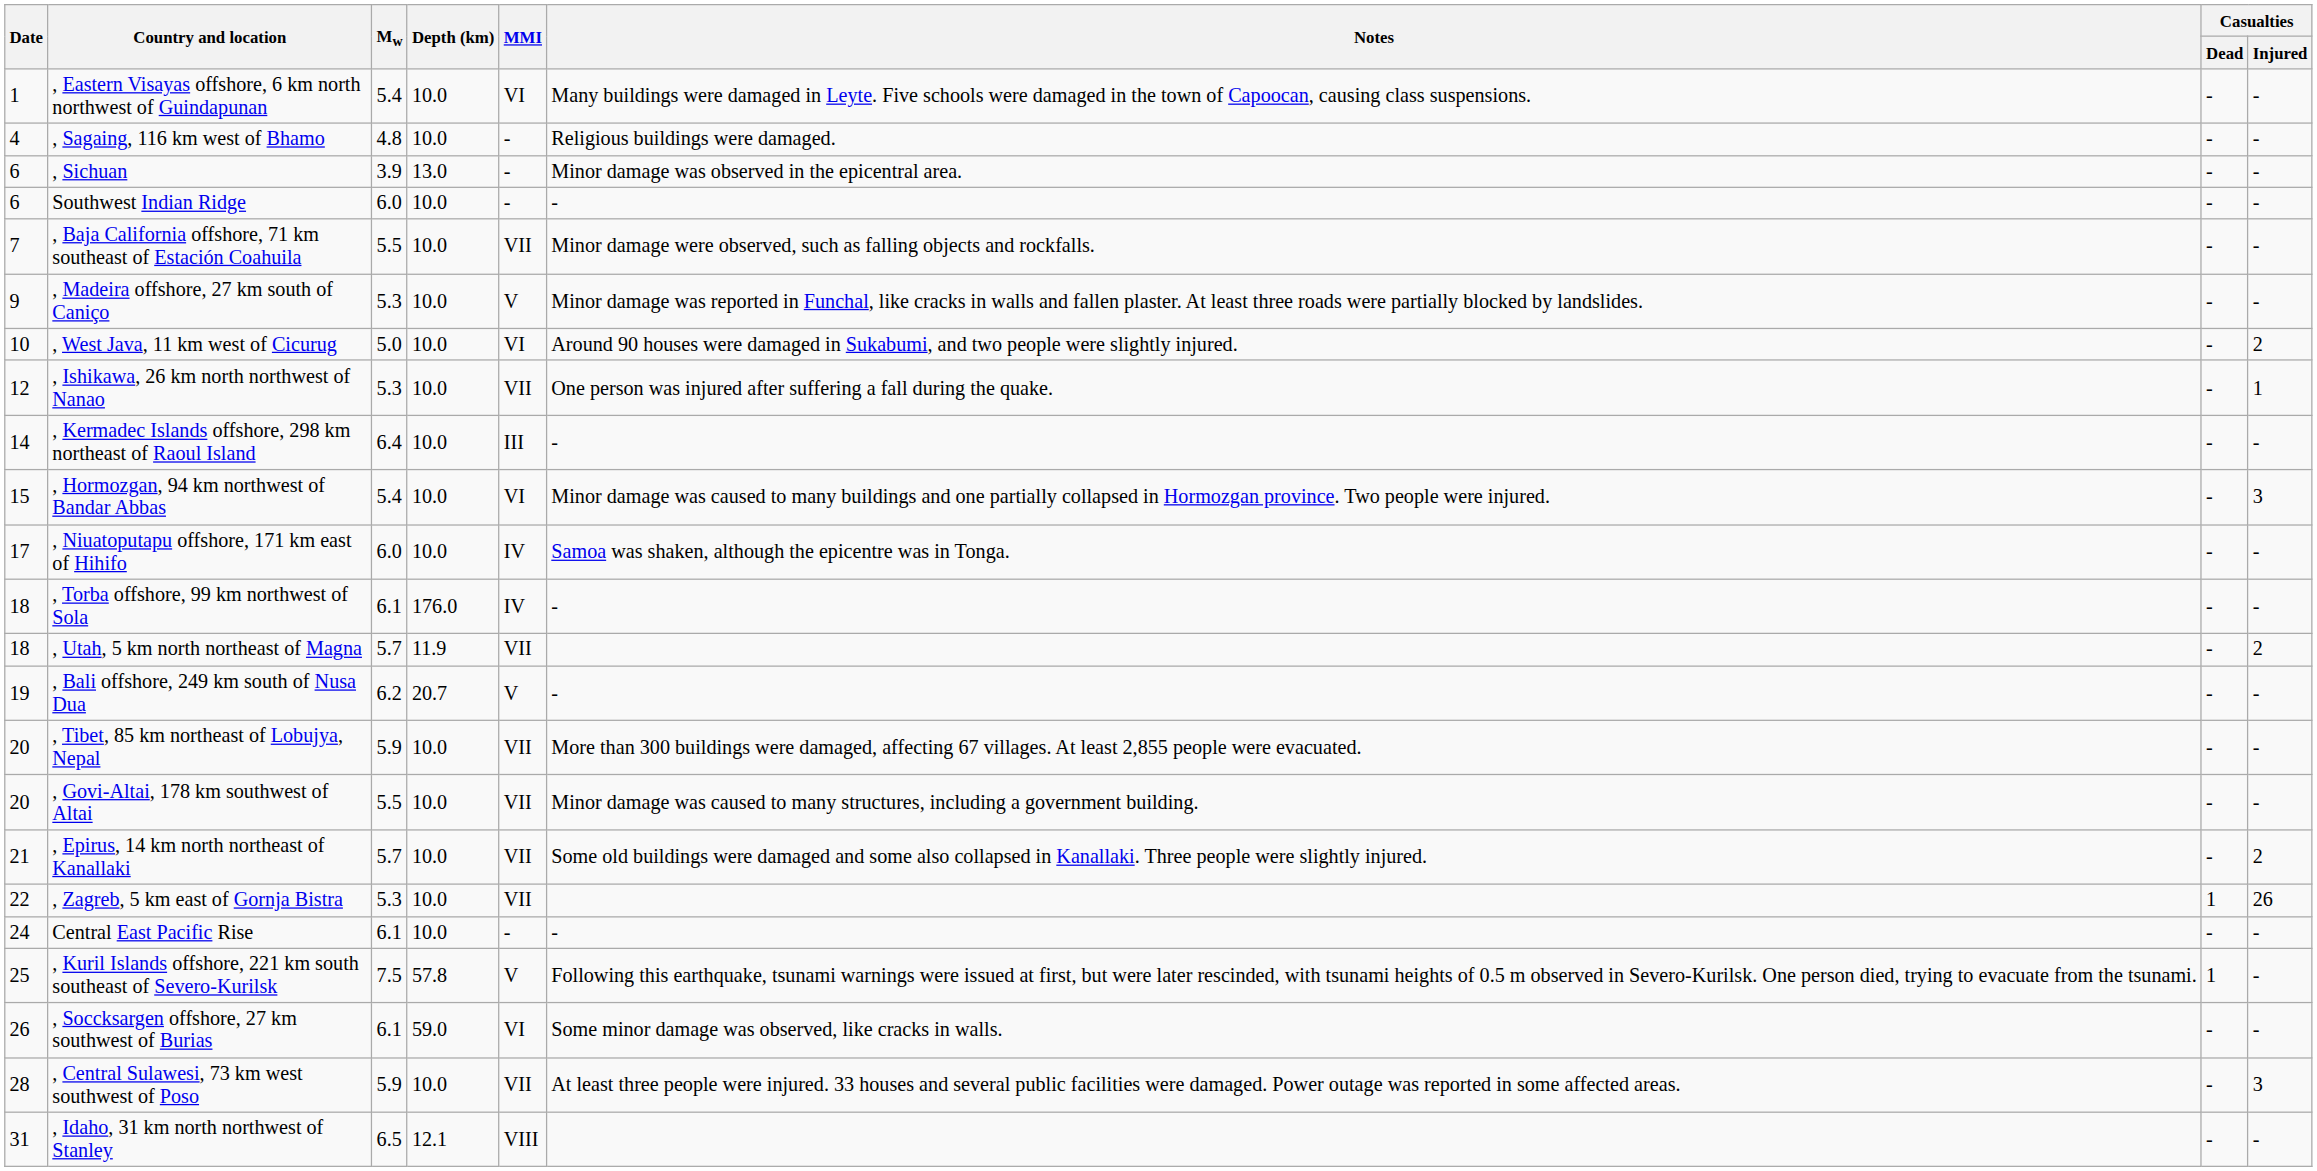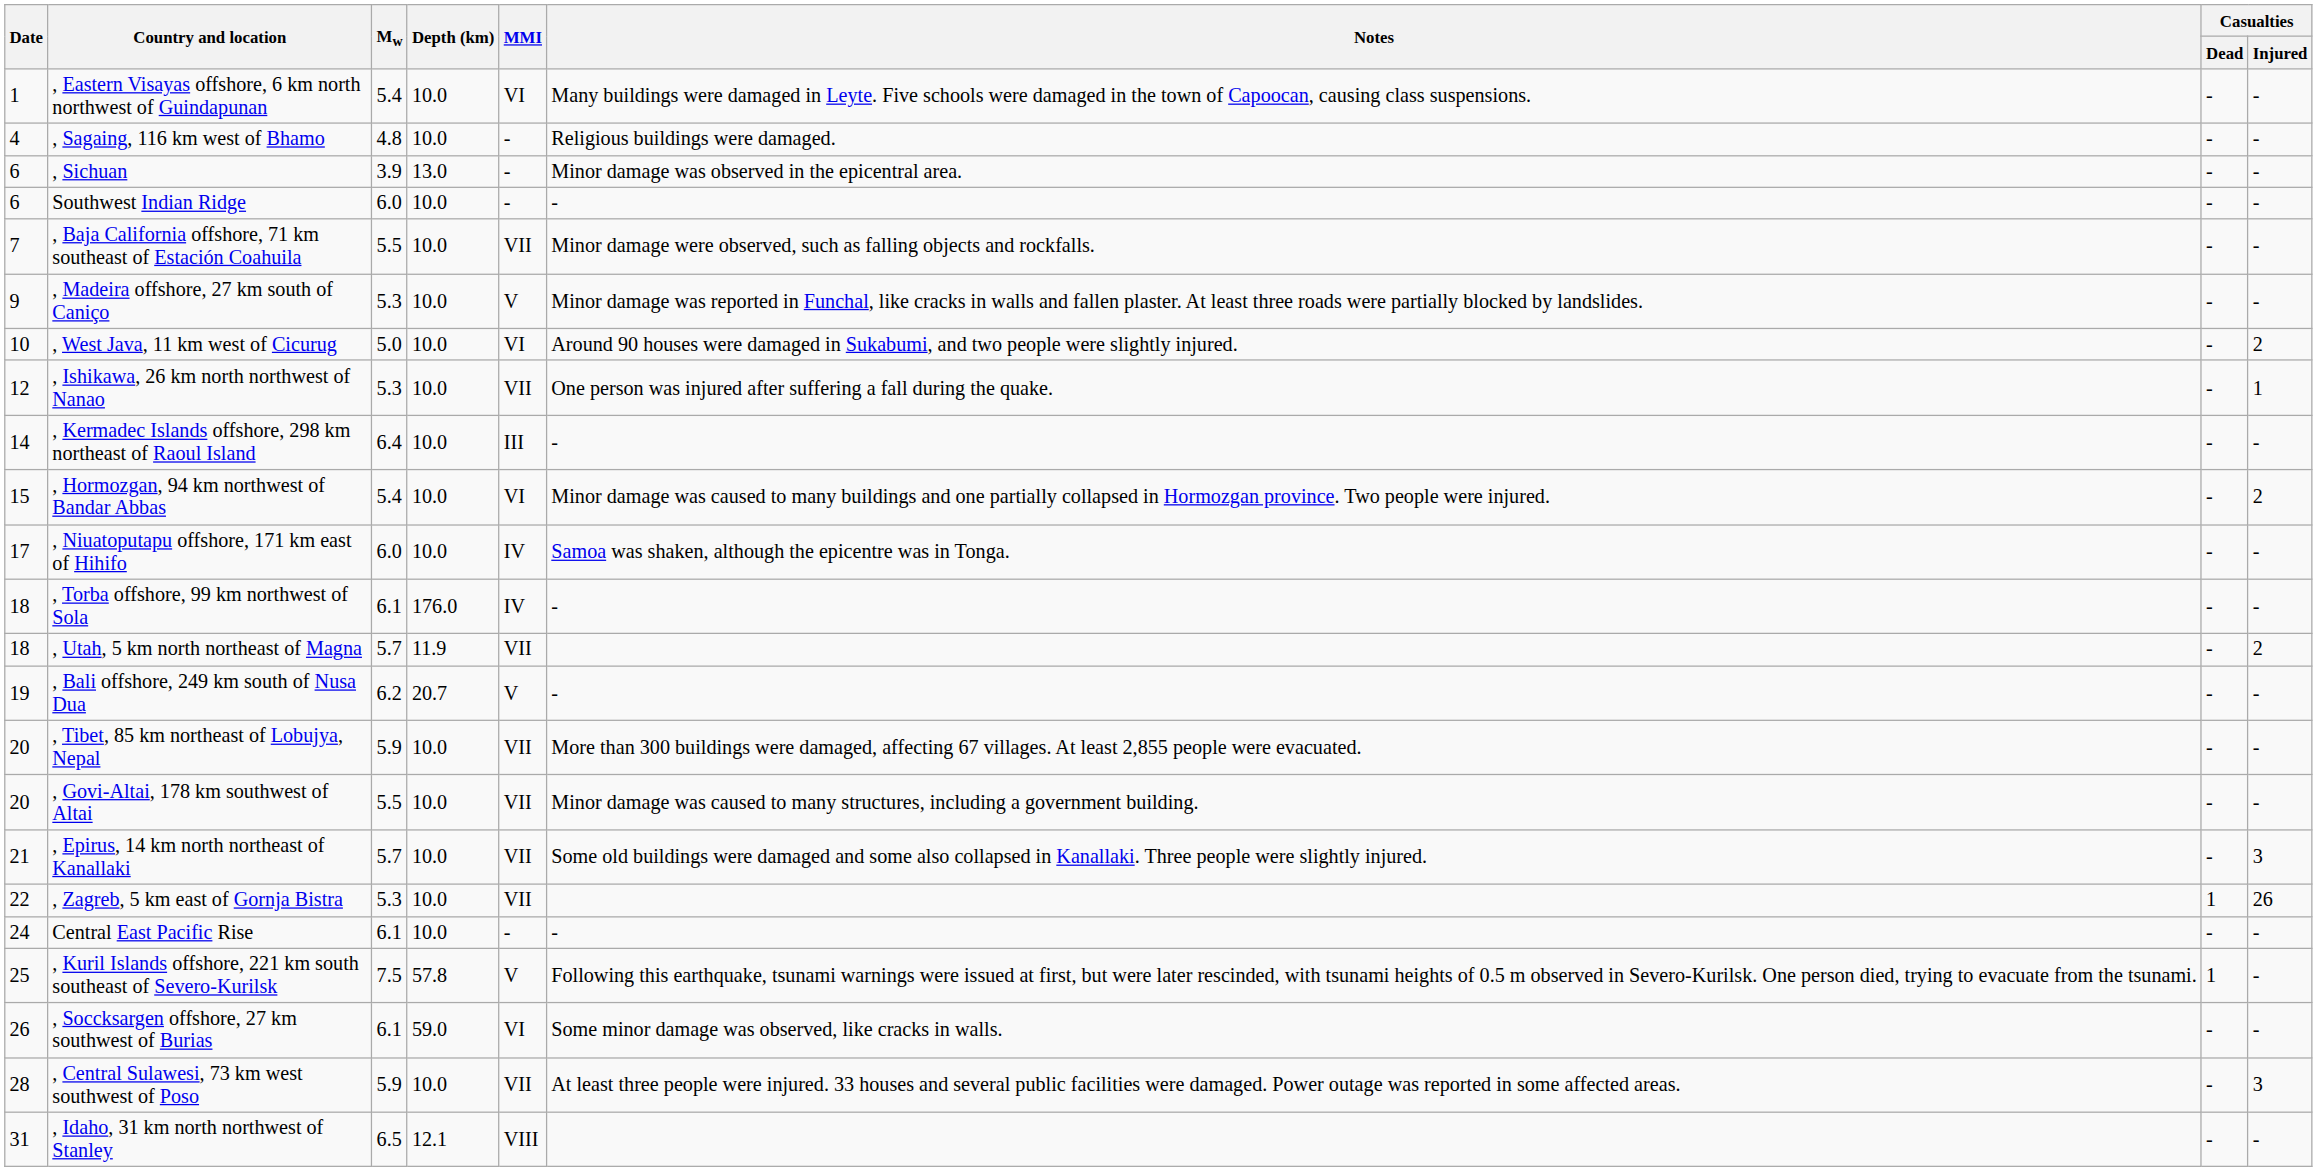 <table class="wikitable sortable" style="border:1px black; margin-left:1em;">
 <tr>
 <th rowspan="2"><small>Date</small></th>
 <th rowspan="2" style="width: 250px"><small>Country and location</small></th>
 <th rowspan="2"><small>M<sub>w</sub></small></th>
 <th rowspan="2"><small>Depth (km)</small></th>
 <th rowspan="2"><small><a href='#'>MMI</a></small></th>
 <th rowspan="2" class="unsortable"><small>Notes</small></th>
 <th colspan="2"><small>Casualties</small></th>
 </tr>
 <tr>
 <th><small>Dead</small></th>
 <th><small>Injured</small></th>
 </tr>
 <tr>
 <td>1</td>
 <td>, <a href='#'>Eastern Visayas</a> offshore, 6 km north northwest of <a href='#'>Guindapunan</a></td>
 <td>5.4</td>
 <td>10.0</td>
 <td>VI</td>
 <td>Many buildings were damaged in <a href='#'>Leyte</a>. Five schools were damaged in the town of <a href='#'>Capoocan</a>, causing class suspensions.</td>
 <td>-</td>
 <td>-</td>
 </tr>
 <tr>
 <td>4</td>
 <td>, <a href='#'>Sagaing</a>, 116 km west of <a href='#'>Bhamo</a></td>
 <td>4.8</td>
 <td>10.0</td>
 <td>-</td>
 <td>Religious buildings were damaged.</td>
 <td>-</td>
 <td>-</td>
 </tr>
 <tr>
 <td>6</td>
 <td>, <a href='#'>Sichuan</a></td>
 <td>3.9</td>
 <td>13.0</td>
 <td>-</td>
 <td>Minor damage was observed in the epicentral area.</td>
 <td>-</td>
 <td>-</td>
 </tr>
 <tr>
 <td>6</td>
 <td>Southwest <a href='#'>Indian Ridge</a></td>
 <td>6.0</td>
 <td>10.0</td>
 <td>-</td>
 <td>-</td>
 <td>-</td>
 <td>-</td>
 </tr>
 <tr>
 <td>7</td>
 <td>, <a href='#'>Baja California</a> offshore, 71 km southeast of <a href='#'>Estación Coahuila</a></td>
 <td>5.5</td>
 <td>10.0</td>
 <td>VII</td>
 <td>Minor damage were observed, such as falling objects and rockfalls.</td>
 <td>-</td>
 <td>-</td>
 </tr>
 <tr>
 <td>9</td>
 <td>, <a href='#'>Madeira</a> offshore, 27 km south of <a href='#'>Caniço</a></td>
 <td>5.3</td>
 <td>10.0</td>
 <td>V</td>
 <td>Minor damage was reported in <a href='#'>Funchal</a>, like cracks in walls and fallen plaster. At least three roads were partially blocked by landslides.</td>
 <td>-</td>
 <td>-</td>
 </tr>
 <tr>
 <td>10</td>
 <td>, <a href='#'>West Java</a>, 11 km west of <a href='#'>Cicurug</a></td>
 <td>5.0</td>
 <td>10.0</td>
 <td>VI</td>
 <td>Around 90 houses were damaged in <a href='#'>Sukabumi</a>, and two people were slightly injured.</td>
 <td>-</td>
 <td>2</td>
 </tr>
 <tr>
 <td>12</td>
 <td>, <a href='#'>Ishikawa</a>, 26 km north northwest of <a href='#'>Nanao</a></td>
 <td>5.3</td>
 <td>10.0</td>
 <td>VII</td>
 <td>One person was injured after suffering a fall during the quake.</td>
 <td>-</td>
 <td>1</td>
 </tr>
 <tr>
 <td>14</td>
 <td>, <a href='#'>Kermadec Islands</a> offshore, 298 km northeast of <a href='#'>Raoul Island</a></td>
 <td>6.4</td>
 <td>10.0</td>
 <td>III</td>
 <td>-</td>
 <td>-</td>
 <td>-</td>
 </tr>
 <tr>
 <td>15</td>
 <td>, <a href='#'>Hormozgan</a>, 94 km northwest of <a href='#'>Bandar Abbas</a></td>
 <td>5.4</td>
 <td>10.0</td>
 <td>VI</td>
 <td>Minor damage was caused to many buildings and one partially collapsed in <a href='#'>Hormozgan province</a>. Two people were injured.</td>
 <td>-</td>
-<td>3</td>
+<td>2</td>
 </tr>
 <tr>
 <td>17</td>
 <td>, <a href='#'>Niuatoputapu</a> offshore, 171 km east of <a href='#'>Hihifo</a></td>
 <td>6.0</td>
 <td>10.0</td>
 <td>IV</td>
 <td><a href='#'>Samoa</a> was shaken, although the epicentre was in Tonga.</td>
 <td>-</td>
 <td>-</td>
 </tr>
 <tr>
 <td>18</td>
 <td>, <a href='#'>Torba</a> offshore, 99 km northwest of <a href='#'>Sola</a></td>
 <td>6.1</td>
 <td>176.0</td>
 <td>IV</td>
 <td>-</td>
 <td>-</td>
 <td>-</td>
 </tr>
 <tr>
 <td>18</td>
 <td>, <a href='#'>Utah</a>, 5 km north northeast of <a href='#'>Magna</a></td>
 <td>5.7</td>
 <td>11.9</td>
 <td>VII</td>
 <td></td>
 <td>-</td>
 <td>2</td>
 </tr>
 <tr>
 <td>19</td>
 <td>, <a href='#'>Bali</a> offshore, 249 km south of <a href='#'>Nusa Dua</a></td>
 <td>6.2</td>
 <td>20.7</td>
 <td>V</td>
 <td>-</td>
 <td>-</td>
 <td>-</td>
 </tr>
 <tr>
 <td>20</td>
 <td>, <a href='#'>Tibet</a>, 85 km northeast of <a href='#'>Lobujya</a>, <a href='#'>Nepal</a></td>
 <td>5.9</td>
 <td>10.0</td>
 <td>VII</td>
 <td>More than 300 buildings were damaged, affecting 67 villages. At least 2,855 people were evacuated.</td>
 <td>-</td>
 <td>-</td>
 </tr>
 <tr>
 <td>20</td>
 <td>, <a href='#'>Govi-Altai</a>, 178 km southwest of <a href='#'>Altai</a></td>
 <td>5.5</td>
 <td>10.0</td>
 <td>VII</td>
 <td>Minor damage was caused to many structures, including a government building.</td>
 <td>-</td>
 <td>-</td>
 </tr>
 <tr>
 <td>21</td>
 <td>, <a href='#'>Epirus</a>, 14 km north northeast of <a href='#'>Kanallaki</a></td>
 <td>5.7</td>
 <td>10.0</td>
 <td>VII</td>
 <td>Some old buildings were damaged and some also collapsed in <a href='#'>Kanallaki</a>. Three people were slightly injured.</td>
 <td>-</td>
-<td>2</td>
+<td>3</td>
 </tr>
 <tr>
 <td>22</td>
 <td>, <a href='#'>Zagreb</a>, 5 km east of <a href='#'>Gornja Bistra</a></td>
 <td>5.3</td>
 <td>10.0</td>
 <td>VII</td>
 <td></td>
 <td>1</td>
 <td>26</td>
 </tr>
 <tr>
 <td>24</td>
 <td>Central <a href='#'>East Pacific</a> Rise</td>
 <td>6.1</td>
 <td>10.0</td>
 <td>-</td>
 <td>-</td>
 <td>-</td>
 <td>-</td>
 </tr>
 <tr>
 <td>25</td>
 <td>, <a href='#'>Kuril Islands</a> offshore, 221 km south southeast of <a href='#'>Severo-Kurilsk</a></td>
 <td>7.5</td>
 <td>57.8</td>
 <td>V</td>
 <td>Following this earthquake, tsunami warnings were issued at first, but were later rescinded, with tsunami heights of 0.5 m observed in Severo-Kurilsk. One person died, trying to evacuate from the tsunami.</td>
 <td>1</td>
 <td>-</td>
 </tr>
 <tr>
 <td>26</td>
 <td>, <a href='#'>Soccksargen</a> offshore, 27 km southwest of <a href='#'>Burias</a></td>
 <td>6.1</td>
 <td>59.0</td>
 <td>VI</td>
 <td>Some minor damage was observed, like cracks in walls.</td>
 <td>-</td>
 <td>-</td>
 </tr>
 <tr>
 <td>28</td>
 <td>, <a href='#'>Central Sulawesi</a>, 73 km west southwest of <a href='#'>Poso</a></td>
 <td>5.9</td>
 <td>10.0</td>
 <td>VII</td>
 <td>At least three people were injured. 33 houses and several public facilities were damaged. Power outage was reported in some affected areas.</td>
 <td>-</td>
 <td>3</td>
 </tr>
 <tr>
 <td>31</td>
 <td>, <a href='#'>Idaho</a>, 31 km north northwest of <a href='#'>Stanley</a></td>
 <td>6.5</td>
 <td>12.1</td>
 <td>VIII</td>
 <td></td>
 <td>-</td>
 <td>-</td>
 </tr>
 <tr>
 </tr>
 </table>
